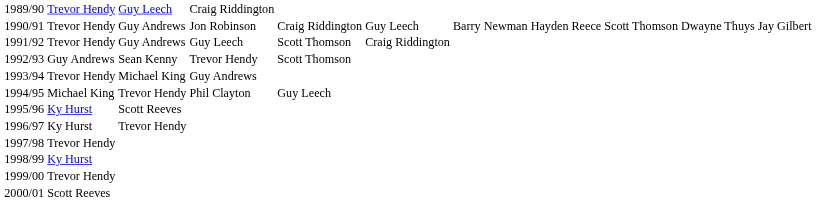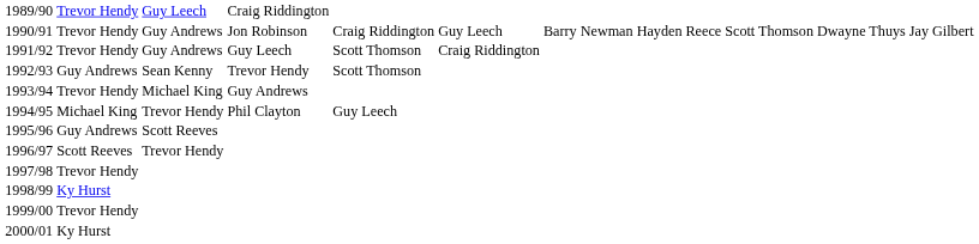 <table ->
 <tr>
 <td style="text-align:center;">1989/90</td>
 <td><a href='#'>Trevor Hendy</a></td>
 <td><a href='#'>Guy Leech</a></td>
 <td>Craig Riddington</td>
 </tr>
 <tr>
 <td style="text-align:center;">1990/91</td>
 <td>Trevor Hendy</td>
 <td>Guy Andrews</td>
 <td>Jon Robinson</td>
 <td>Craig Riddington</td>
 <td>Guy Leech</td>
 <td>Barry Newman</td>
 <td>Hayden Reece</td>
 <td>Scott Thomson</td>
 <td>Dwayne Thuys</td>
 <td>Jay Gilbert</td>
 </tr>
 <tr>
 <td style="text-align:center;">1991/92</td>
 <td>Trevor Hendy</td>
 <td>Guy Andrews</td>
 <td>Guy Leech</td>
 <td>Scott Thomson</td>
 <td>Craig Riddington</td>
 </tr>
 <tr>
 <td style="text-align:center;">1992/93</td>
 <td>Guy Andrews</td>
 <td>Sean Kenny</td>
 <td>Trevor Hendy</td>
 <td>Scott Thomson</td>
 </tr>
 <tr>
 <td style="text-align:center;">1993/94</td>
 <td>Trevor Hendy</td>
 <td>Michael King</td>
 <td>Guy Andrews</td>
 </tr>
 <tr>
 <td style="text-align:center;">1994/95</td>
 <td>Michael King</td>
 <td>Trevor Hendy</td>
 <td>Phil Clayton</td>
 <td>Guy Leech</td>
 </tr>
 <tr>
 <td style="text-align:center;">1995/96</td>
-<td><a href='#'>Ky Hurst</a></td>
+<td>Guy Andrews</td>
 <td>Scott Reeves</td>
 <td></td>
 </tr>
 <tr>
 <td style="text-align:center;">1996/97</td>
-<td>Ky Hurst</td>
+<td>Scott Reeves</td>
 <td>Trevor Hendy</td>
 <td></td>
 </tr>
 <tr>
 <td style="text-align:center;">1997/98</td>
 <td>Trevor Hendy</td>
 <td></td>
 <td></td>
 </tr>
 <tr>
 <td style="text-align:center;">1998/99</td>
 <td><a href='#'>Ky Hurst</a></td>
 <td></td>
 <td></td>
 </tr>
 <tr>
 <td style="text-align:center;">1999/00</td>
 <td>Trevor Hendy</td>
 <td></td>
 <td></td>
 </tr>
 <tr>
 <td style="text-align:center;">2000/01</td>
-<td>Scott Reeves</td>
+<td>Ky Hurst</td>
 <td></td>
 <td></td>
 </tr>
 </table>
